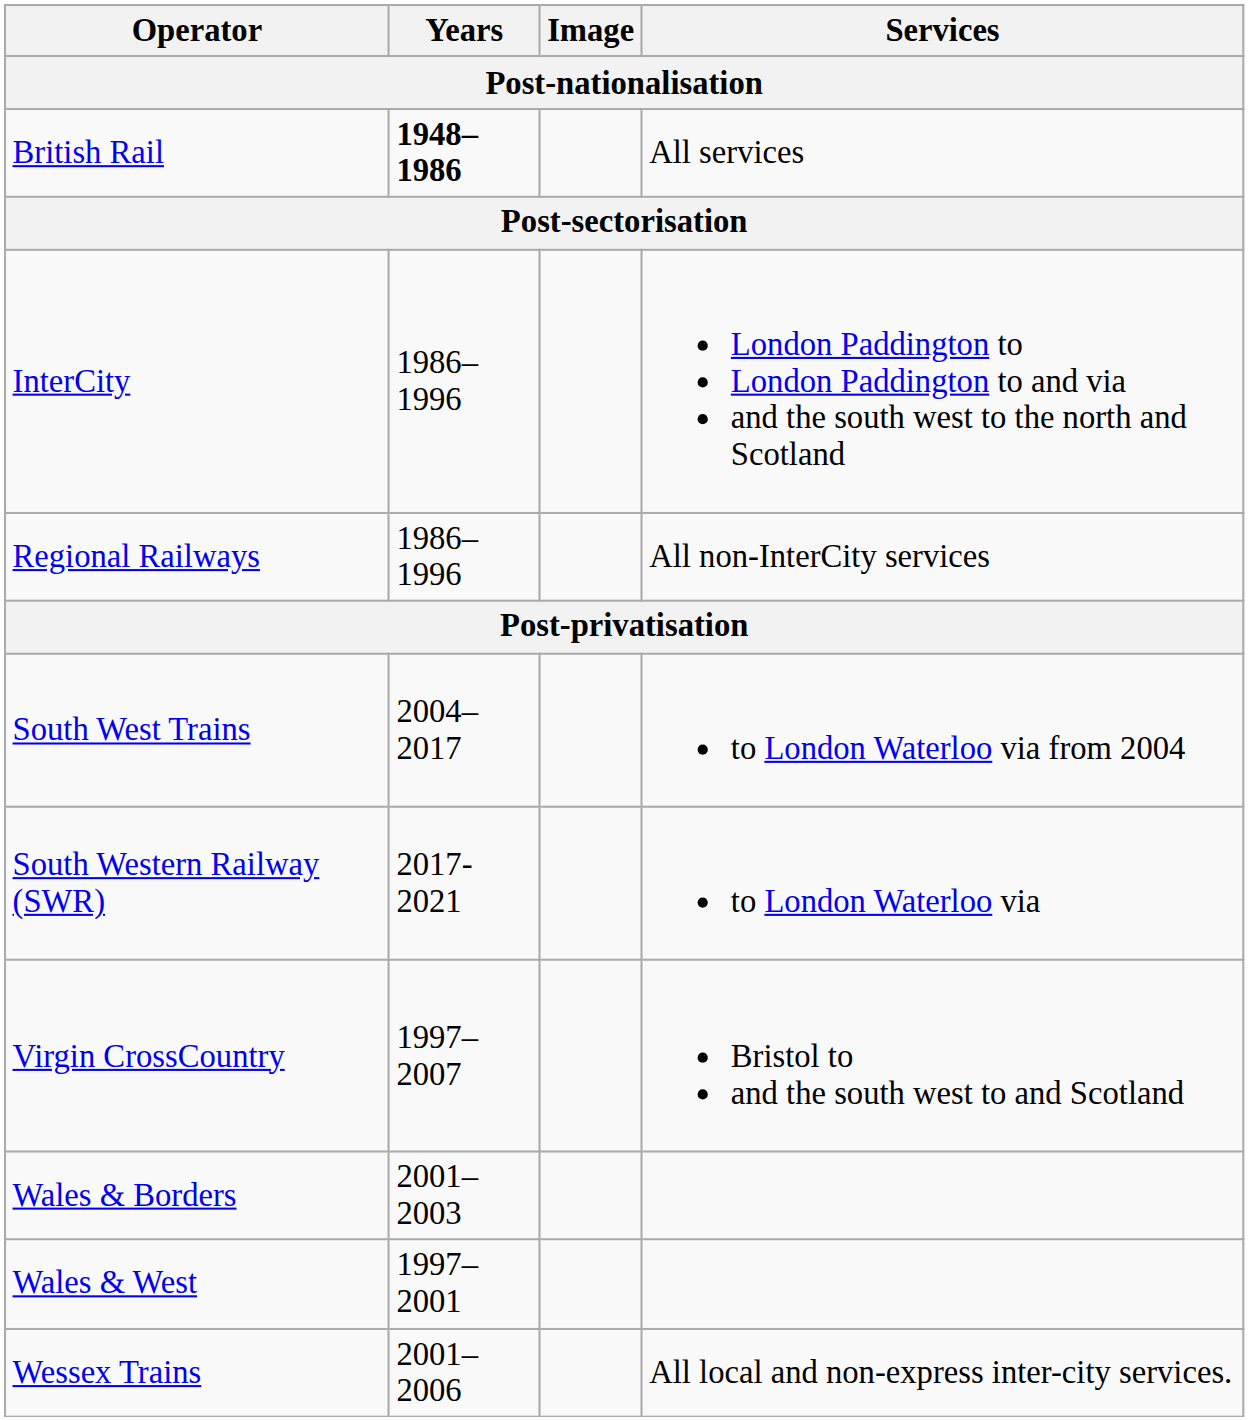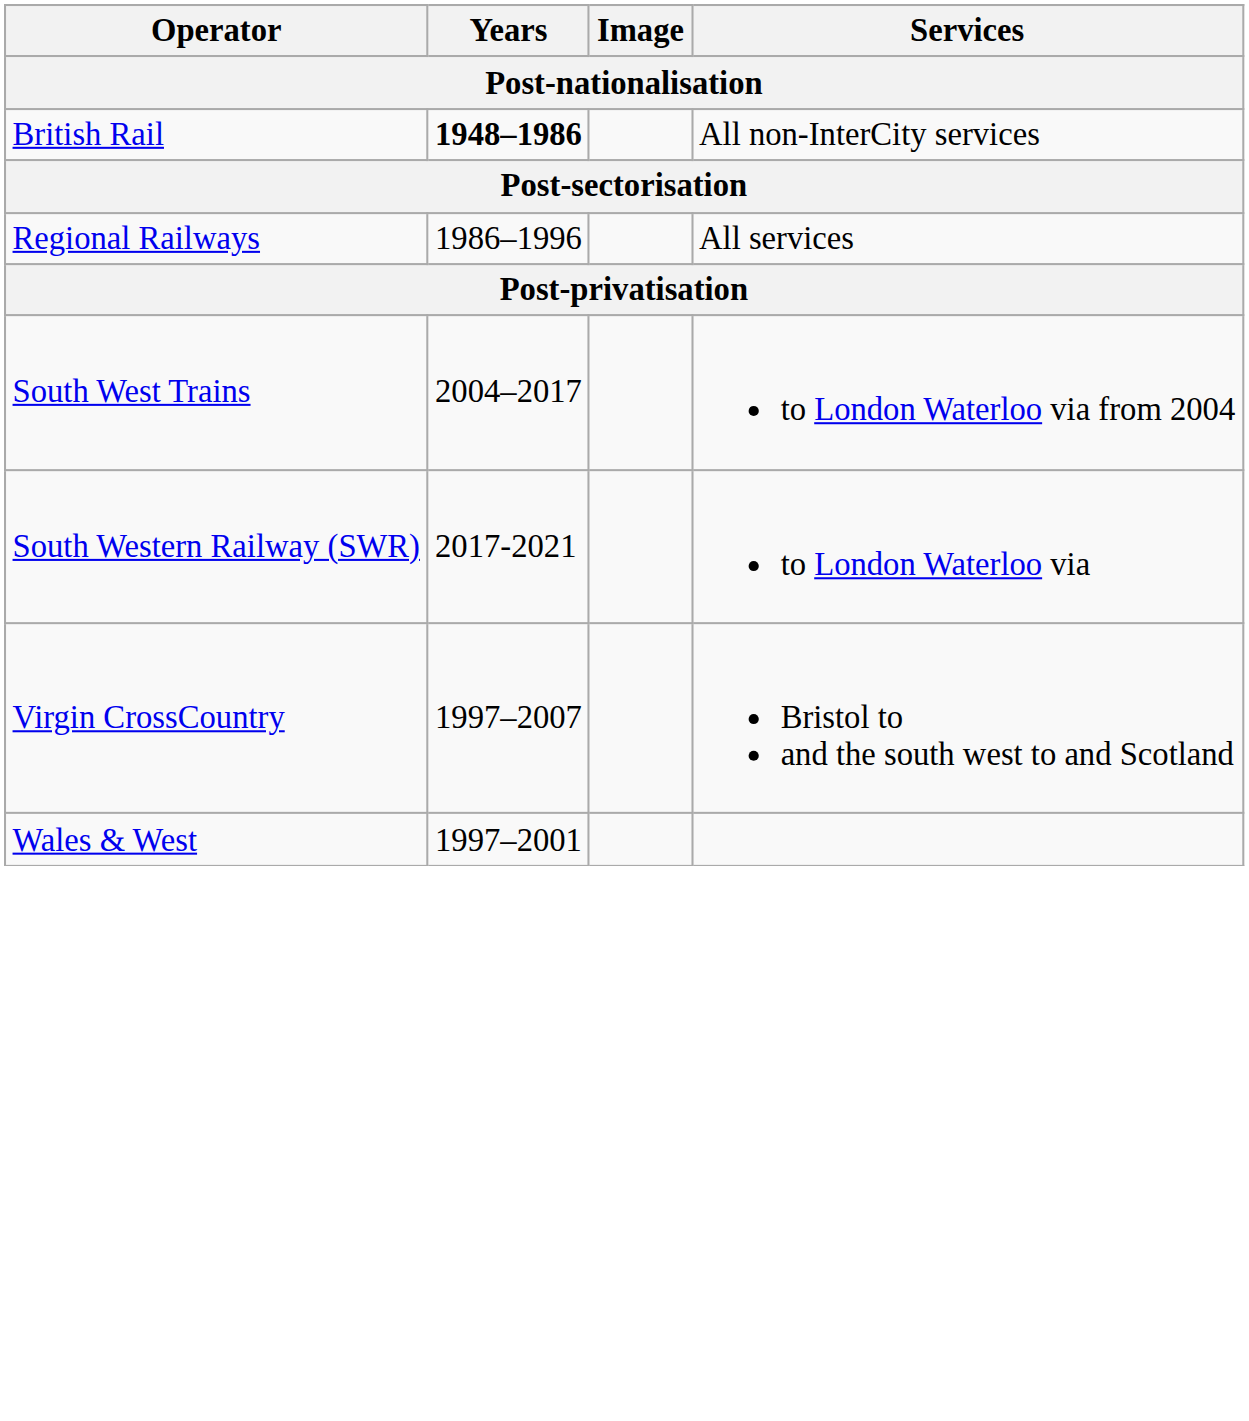 <table class="wikitable">
 <tr>
 <th>Operator</th>
 <th>Years</th>
 <th>Image</th>
 <th>Services</th>
 </tr>
 <tr>
 <th colspan=4>Post-nationalisation</th>
 </tr>
 <tr>
 <td><a href='#'>British Rail</a></td>
 <td><strong>1948–1986</strong></td>
 <td></td>
-<td>All services</td>
+<td>All non-InterCity services</td>
 </tr>
 <tr>
 <th colspan=4>Post-sectorisation</th>
 </tr>
 <tr>
-<td><a href='#'>InterCity</a></td>
-<td>1986–1996</td>
-<td></td>
-<td><br><ul><li><a href='#'>London Paddington</a> to </li><li><a href='#'>London Paddington</a> to  and  via </li><li> and the south west to the north and Scotland</li></ul></td>
-</tr>
-<tr>
 <td><a href='#'>Regional Railways</a></td>
 <td>1986–1996</td>
 <td></td>
-<td>All non-InterCity services</td>
+<td>All services</td>
 </tr>
 <tr>
 <th colspan=4>Post-privatisation</th>
 </tr>
 <tr>
 <td><a href='#'>South West Trains</a></td>
 <td>2004–2017</td>
 <td></td>
 <td><br><ul><li> to <a href='#'>London Waterloo</a> via  from 2004</li></ul></td>
 </tr>
 <tr>
 <td><a href='#'>South Western Railway (SWR)</a></td>
 <td>2017-2021</td>
 <td></td>
 <td><br><ul><li> to <a href='#'>London Waterloo</a> via </li></ul></td>
 </tr>
 <tr>
 <td><a href='#'>Virgin CrossCountry</a></td>
 <td>1997–2007</td>
 <td></td>
 <td><br><ul><li>Bristol to </li><li> and the south west to  and Scotland</li></ul></td>
 </tr>
 <tr>
-<td><a href='#'>Wales & Borders</a></td>
-<td>2001–2003</td>
-<td></td>
-<td></td>
-</tr>
-<tr>
 <td><a href='#'>Wales & West</a></td>
 <td>1997–2001</td>
 <td></td>
 <td></td>
 </tr>
-<tr>
-<td><a href='#'>Wessex Trains</a></td>
-<td>2001–2006</td>
-<td></td>
-<td>All local and non-express inter-city services.</td>
-</tr>
 </table>
